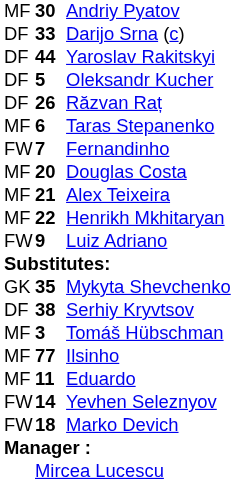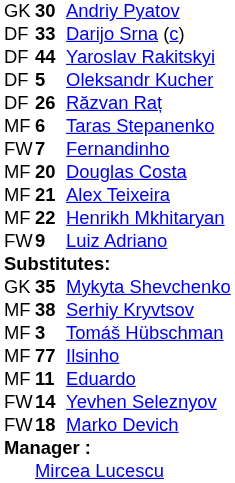 <table align="center" border="0" cellspacing="2" cellpadding="0" style="background:transparent">
 <tr>
 <th width="25"></th>
 <th width="25"></th>
 <th></th>
 <th></th>
 <th></th>
 <th></th>
 </tr>
 <tr>
-<td>MF</td>
+<td>GK</td>
 <td><strong>30</strong></td>
 <td> <a href='#'>Andriy Pyatov</a></td>
 </tr>
 <tr>
 <td>DF</td>
 <td><strong>33</strong></td>
 <td> <a href='#'>Darijo Srna</a>  (<a href='#'>c</a>)</td>
 </tr>
 <tr>
 <td>DF</td>
 <td><strong>44</strong></td>
 <td> <a href='#'>Yaroslav Rakitskyi</a></td>
 <td></td>
 </tr>
 <tr>
 <td>DF</td>
 <td><strong>5</strong></td>
 <td> <a href='#'>Oleksandr Kucher</a></td>
 <td></td>
 </tr>
 <tr>
 <td>DF</td>
 <td><strong>26</strong></td>
 <td> <a href='#'>Răzvan Raț</a></td>
 </tr>
 <tr>
 <td>MF</td>
 <td><strong>6</strong></td>
 <td> <a href='#'>Taras Stepanenko</a></td>
 <td></td>
 </tr>
 <tr>
 <td>FW</td>
 <td><strong>7</strong></td>
 <td> <a href='#'>Fernandinho</a></td>
 </tr>
 <tr>
 <td>MF</td>
 <td><strong>20</strong></td>
 <td> <a href='#'>Douglas Costa</a></td>
 <td></td>
 <td></td>
 </tr>
 <tr>
 <td>MF</td>
 <td><strong>21</strong></td>
 <td> <a href='#'>Alex Teixeira</a></td>
 <td></td>
 <td></td>
 </tr>
 <tr>
 <td>MF</td>
 <td><strong>22</strong></td>
 <td> <a href='#'>Henrikh Mkhitaryan</a></td>
 </tr>
 <tr>
 <td>FW</td>
 <td><strong>9</strong></td>
 <td> <a href='#'>Luiz Adriano</a></td>
 <td></td>
 <td></td>
 </tr>
 <tr>
 <td colspan=4><strong>Substitutes:</strong></td>
 </tr>
 <tr>
 <td>GK</td>
 <td><strong>35</strong></td>
 <td> <a href='#'>Mykyta Shevchenko</a></td>
 </tr>
 <tr>
-<td>DF</td>
+<td>MF</td>
 <td><strong>38</strong></td>
 <td> <a href='#'>Serhiy Kryvtsov</a></td>
 </tr>
 <tr>
 <td>MF</td>
 <td><strong>3</strong></td>
 <td> <a href='#'>Tomáš Hübschman</a></td>
 </tr>
 <tr>
 <td>MF</td>
 <td><strong>77</strong></td>
 <td> <a href='#'>Ilsinho</a></td>
 <td></td>
 <td></td>
 </tr>
 <tr>
 <td>MF</td>
 <td><strong>11</strong></td>
 <td> <a href='#'>Eduardo</a></td>
 <td></td>
 <td></td>
 </tr>
 <tr>
 <td>FW</td>
 <td><strong>14</strong></td>
 <td> <a href='#'>Yevhen Seleznyov</a></td>
 </tr>
 <tr>
 <td>FW</td>
 <td><strong>18</strong></td>
 <td> <a href='#'>Marko Devich</a></td>
 <td></td>
 <td></td>
 </tr>
 <tr>
 <td colspan="6"><strong>Manager :</strong></td>
 </tr>
 <tr>
 <td></td>
 <td colspan="5"> <a href='#'>Mircea Lucescu</a></td>
 </tr>
 </table>
